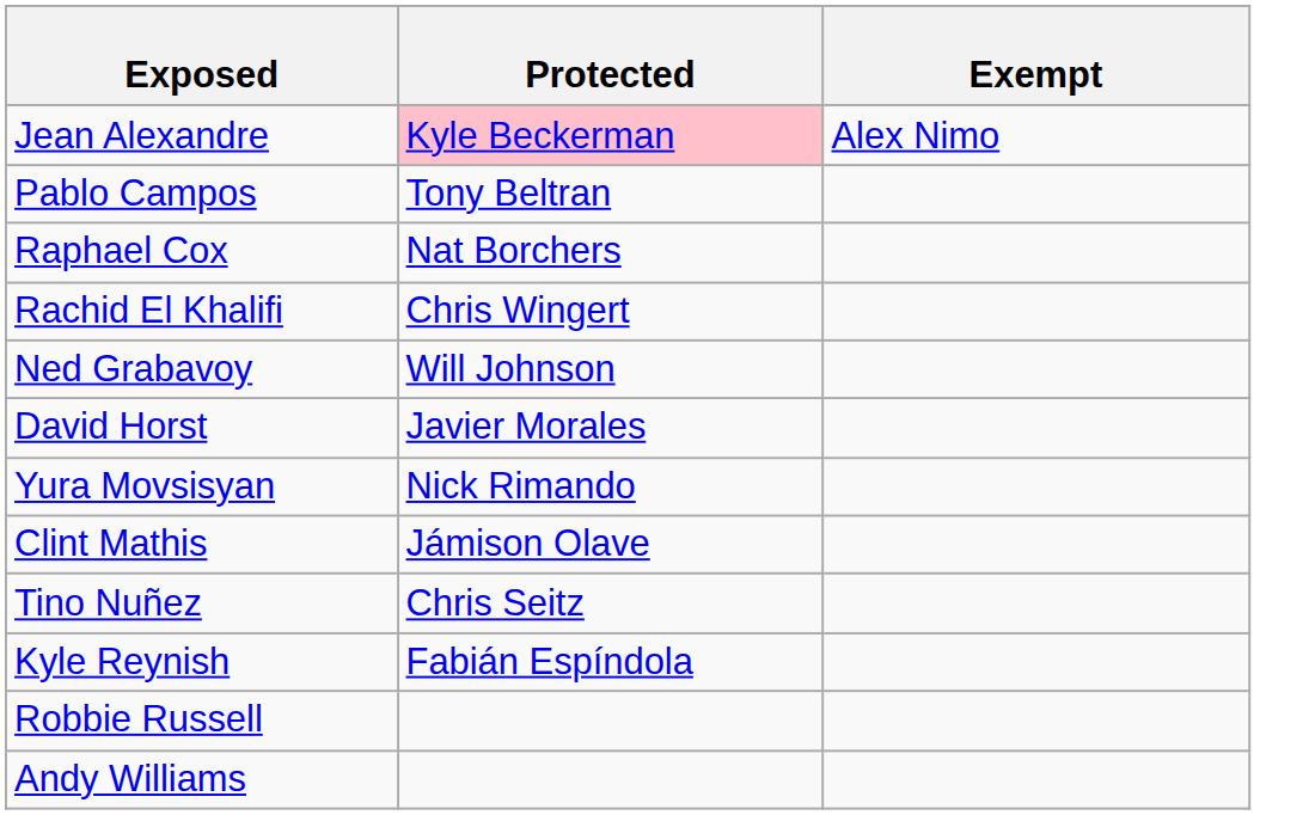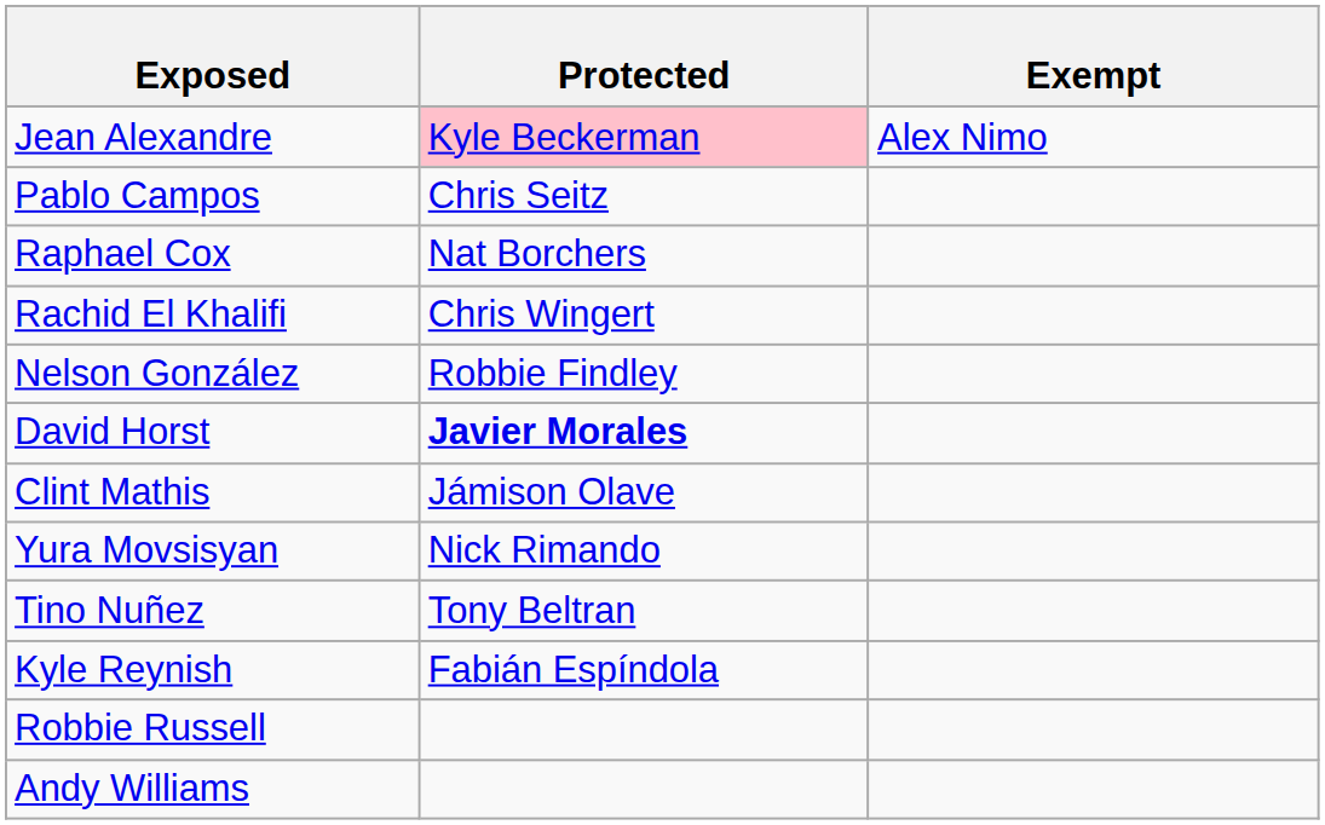 <table class="wikitable">
 <tr>
 <th style="width:23%"><br>Exposed</th>
 <th style="width:25%"><br>Protected</th>
 <th style="width:25%"><br>Exempt</th>
 </tr>
 <tr>
 <td><a href='#'>Jean Alexandre</a></td>
 <td style="background: pink;"><a href='#'>Kyle Beckerman</a></td>
 <td><a href='#'>Alex Nimo</a></td>
 </tr>
 <tr>
 <td><a href='#'>Pablo Campos</a></td>
-<td><a href='#'>Tony Beltran</a></td>
+<td><a href='#'>Chris Seitz</a></td>
 <td></td>
 </tr>
 <tr>
 <td><a href='#'>Raphael Cox</a></td>
 <td><a href='#'>Nat Borchers</a></td>
 <td></td>
 </tr>
 <tr>
 <td><a href='#'>Rachid El Khalifi</a></td>
 <td><a href='#'>Chris Wingert</a></td>
 <td></td>
 </tr>
 <tr>
-<td><a href='#'>Ned Grabavoy</a></td>
-<td><a href='#'>Will Johnson</a></td>
+<td><a href='#'>Nelson González</a></td>
+<td><a href='#'>Robbie Findley</a></td>
 <td></td>
 </tr>
 <tr>
 <td><a href='#'>David Horst</a></td>
-<td><a href='#'>Javier Morales</a></td>
+<td><strong><a href='#'>Javier Morales</a></strong></td>
+<td></td>
+</tr>
+<tr>
+<td><a href='#'>Clint Mathis</a></td>
+<td><a href='#'>Jámison Olave</a></td>
 <td></td>
 </tr>
 <tr>
 <td><a href='#'>Yura Movsisyan</a></td>
 <td><a href='#'>Nick Rimando</a></td>
 <td></td>
 </tr>
 <tr>
-<td><a href='#'>Clint Mathis</a></td>
-<td><a href='#'>Jámison Olave</a></td>
-<td></td>
-</tr>
-<tr>
 <td><a href='#'>Tino Nuñez</a></td>
-<td><a href='#'>Chris Seitz</a></td>
+<td><a href='#'>Tony Beltran</a></td>
 <td></td>
 </tr>
 <tr>
 <td><a href='#'>Kyle Reynish</a></td>
 <td><a href='#'>Fabián Espíndola</a></td>
 <td></td>
 </tr>
 <tr>
 <td><a href='#'>Robbie Russell</a></td>
 <td></td>
 <td></td>
 </tr>
 <tr>
 <td><a href='#'>Andy Williams</a></td>
 <td></td>
 <td></td>
 </tr>
 </table>
